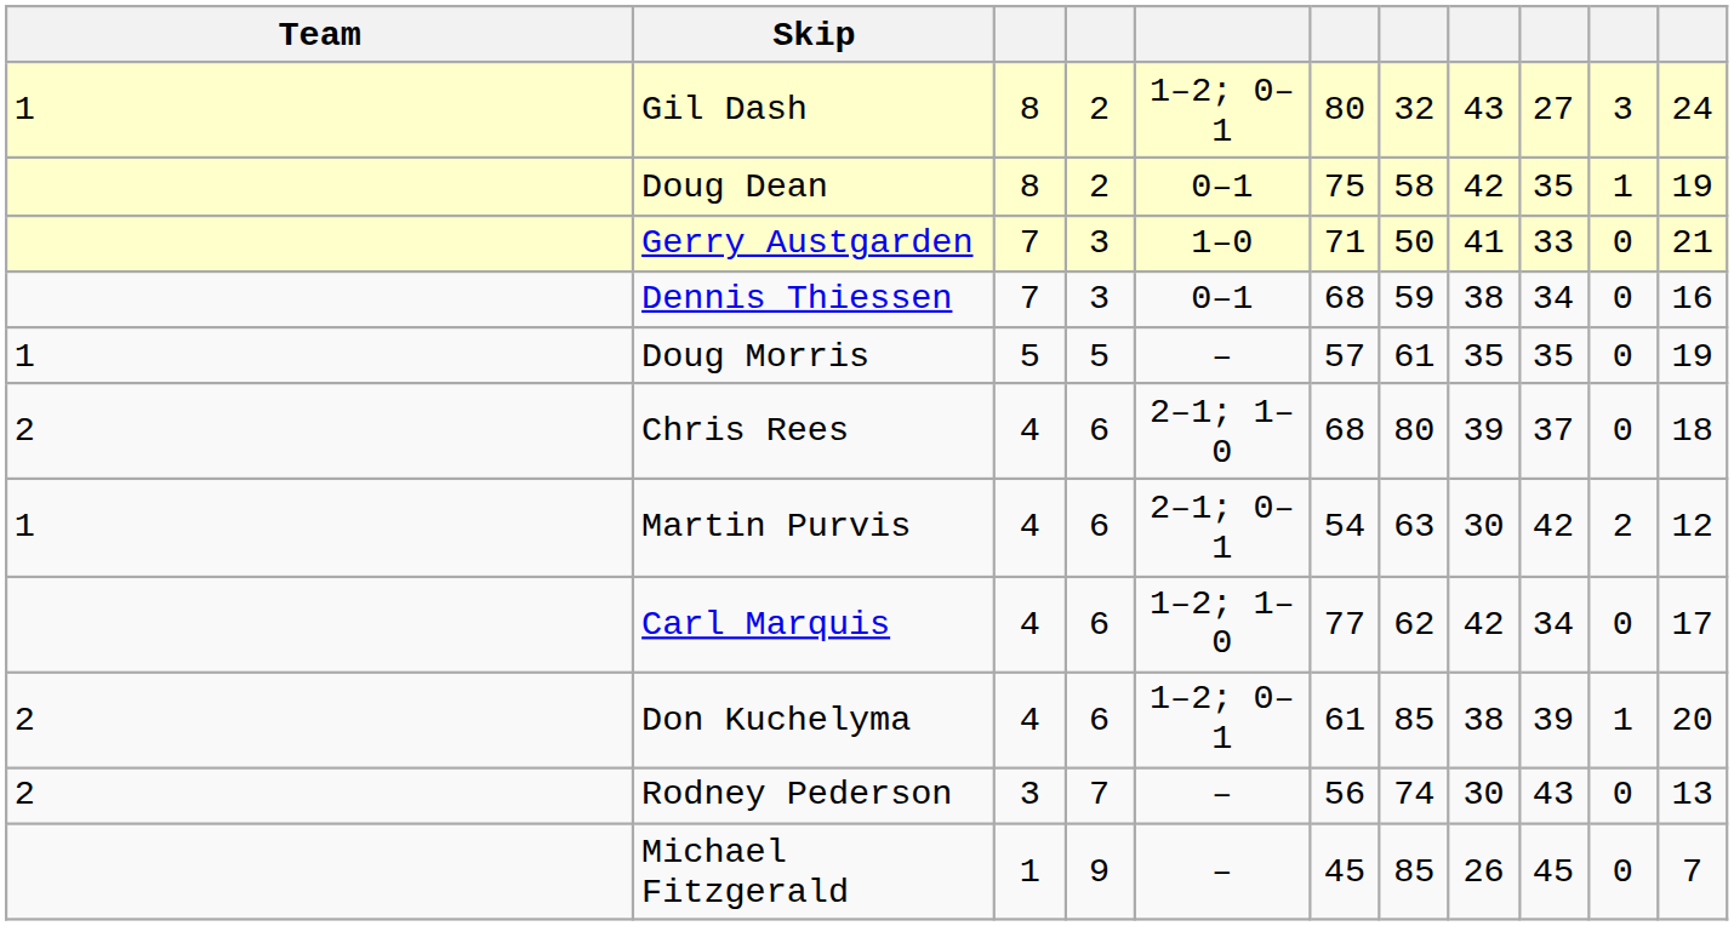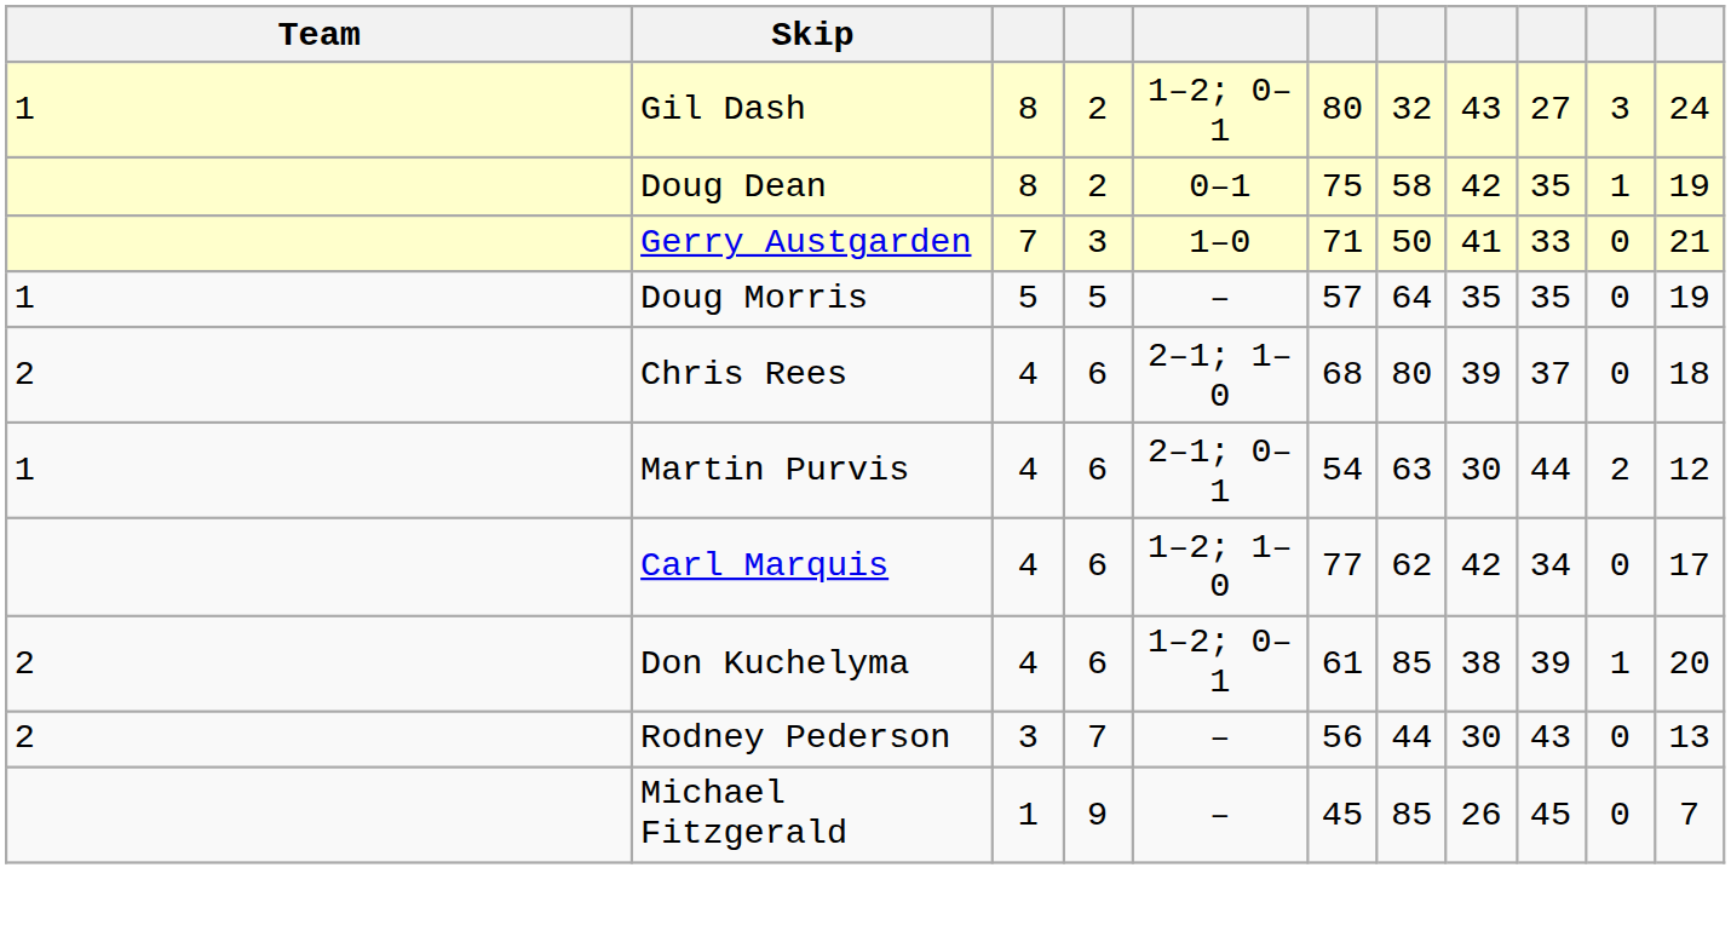 <table class=wikitable  style="text-align:center;">
 <tr>
 <th width=230>Team</th>
 <th width=130>Skip</th>
 <th width=20></th>
 <th width=20></th>
 <th width=60></th>
 <th width=20></th>
 <th width=20></th>
 <th width=20></th>
 <th width=20></th>
 <th width=20></th>
 <th width=20></th>
 </tr>
 <tr bgcolor=#ffffcc>
 <td style="text-align:left;"> 1</td>
 <td style="text-align:left;">Gil Dash</td>
 <td>8</td>
 <td>2</td>
 <td>1–2; 0–1</td>
 <td>80</td>
 <td>32</td>
 <td>43</td>
 <td>27</td>
 <td>3</td>
 <td>24</td>
 </tr>
 <tr bgcolor=#ffffcc>
 <td style="text-align:left;"></td>
 <td style="text-align:left;">Doug Dean</td>
 <td>8</td>
 <td>2</td>
 <td>0–1</td>
 <td>75</td>
 <td>58</td>
 <td>42</td>
 <td>35</td>
 <td>1</td>
 <td>19</td>
 </tr>
 <tr bgcolor=#ffffcc>
 <td style="text-align:left;"></td>
 <td style="text-align:left;"><a href='#'>Gerry Austgarden</a></td>
 <td>7</td>
 <td>3</td>
 <td>1–0</td>
 <td>71</td>
 <td>50</td>
 <td>41</td>
 <td>33</td>
 <td>0</td>
 <td>21</td>
 </tr>
 <tr>
-<td style="text-align:left;"></td>
-<td style="text-align:left;"><a href='#'>Dennis Thiessen</a></td>
-<td>7</td>
-<td>3</td>
-<td>0–1</td>
-<td>68</td>
-<td>59</td>
-<td>38</td>
-<td>34</td>
-<td>0</td>
-<td>16</td>
-</tr>
-<tr>
 <td style="text-align:left;"> 1</td>
 <td style="text-align:left;">Doug Morris</td>
 <td>5</td>
 <td>5</td>
 <td>–</td>
 <td>57</td>
-<td>61</td>
+<td>64</td>
 <td>35</td>
 <td>35</td>
 <td>0</td>
 <td>19</td>
 </tr>
 <tr>
 <td style="text-align:left;"> 2</td>
 <td style="text-align:left;">Chris Rees</td>
 <td>4</td>
 <td>6</td>
 <td>2–1; 1–0</td>
 <td>68</td>
 <td>80</td>
 <td>39</td>
 <td>37</td>
 <td>0</td>
 <td>18</td>
 </tr>
 <tr>
 <td style="text-align:left;"> 1</td>
 <td style="text-align:left;">Martin Purvis</td>
 <td>4</td>
 <td>6</td>
 <td>2–1; 0–1</td>
 <td>54</td>
 <td>63</td>
 <td>30</td>
-<td>42</td>
+<td>44</td>
 <td>2</td>
 <td>12</td>
 </tr>
 <tr>
 <td style="text-align:left;"></td>
 <td style="text-align:left;"><a href='#'>Carl Marquis</a></td>
 <td>4</td>
 <td>6</td>
 <td>1–2; 1–0</td>
 <td>77</td>
 <td>62</td>
 <td>42</td>
 <td>34</td>
 <td>0</td>
 <td>17</td>
 </tr>
 <tr>
 <td style="text-align:left;"> 2</td>
 <td style="text-align:left;">Don Kuchelyma</td>
 <td>4</td>
 <td>6</td>
 <td>1–2; 0–1</td>
 <td>61</td>
 <td>85</td>
 <td>38</td>
 <td>39</td>
 <td>1</td>
 <td>20</td>
 </tr>
 <tr>
 <td style="text-align:left;"> 2</td>
 <td style="text-align:left;">Rodney Pederson</td>
 <td>3</td>
 <td>7</td>
 <td>–</td>
 <td>56</td>
-<td>74</td>
+<td>44</td>
 <td>30</td>
 <td>43</td>
 <td>0</td>
 <td>13</td>
 </tr>
 <tr>
 <td style="text-align:left;"></td>
 <td style="text-align:left;">Michael Fitzgerald</td>
 <td>1</td>
 <td>9</td>
 <td>–</td>
 <td>45</td>
 <td>85</td>
 <td>26</td>
 <td>45</td>
 <td>0</td>
 <td>7</td>
 </tr>
 </table>
